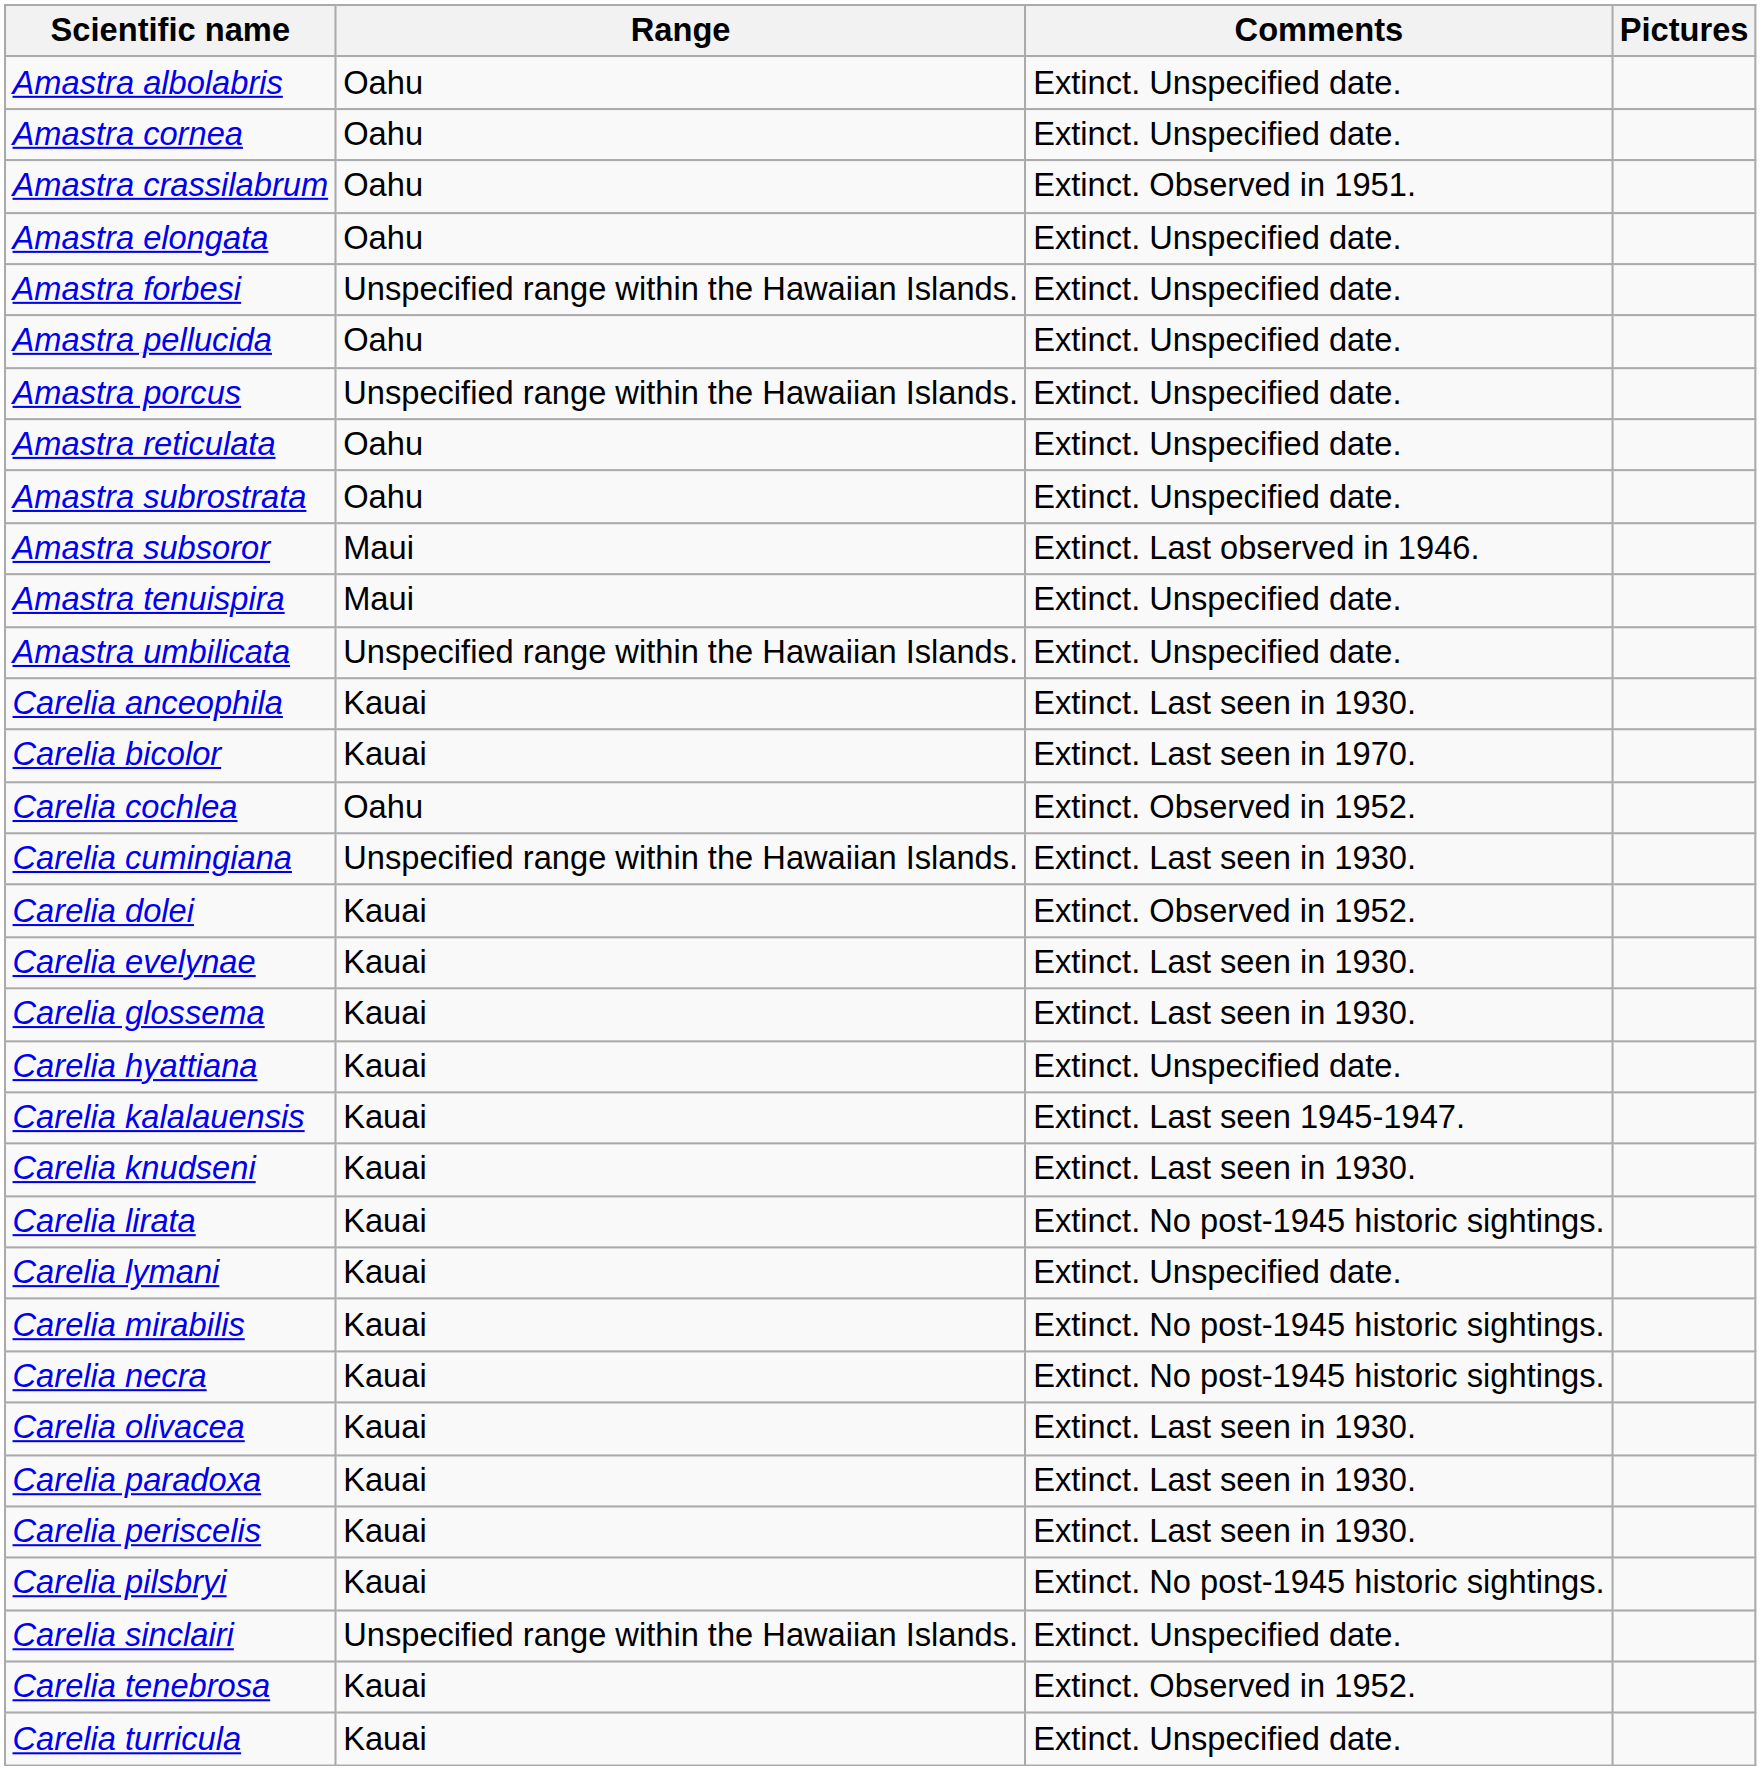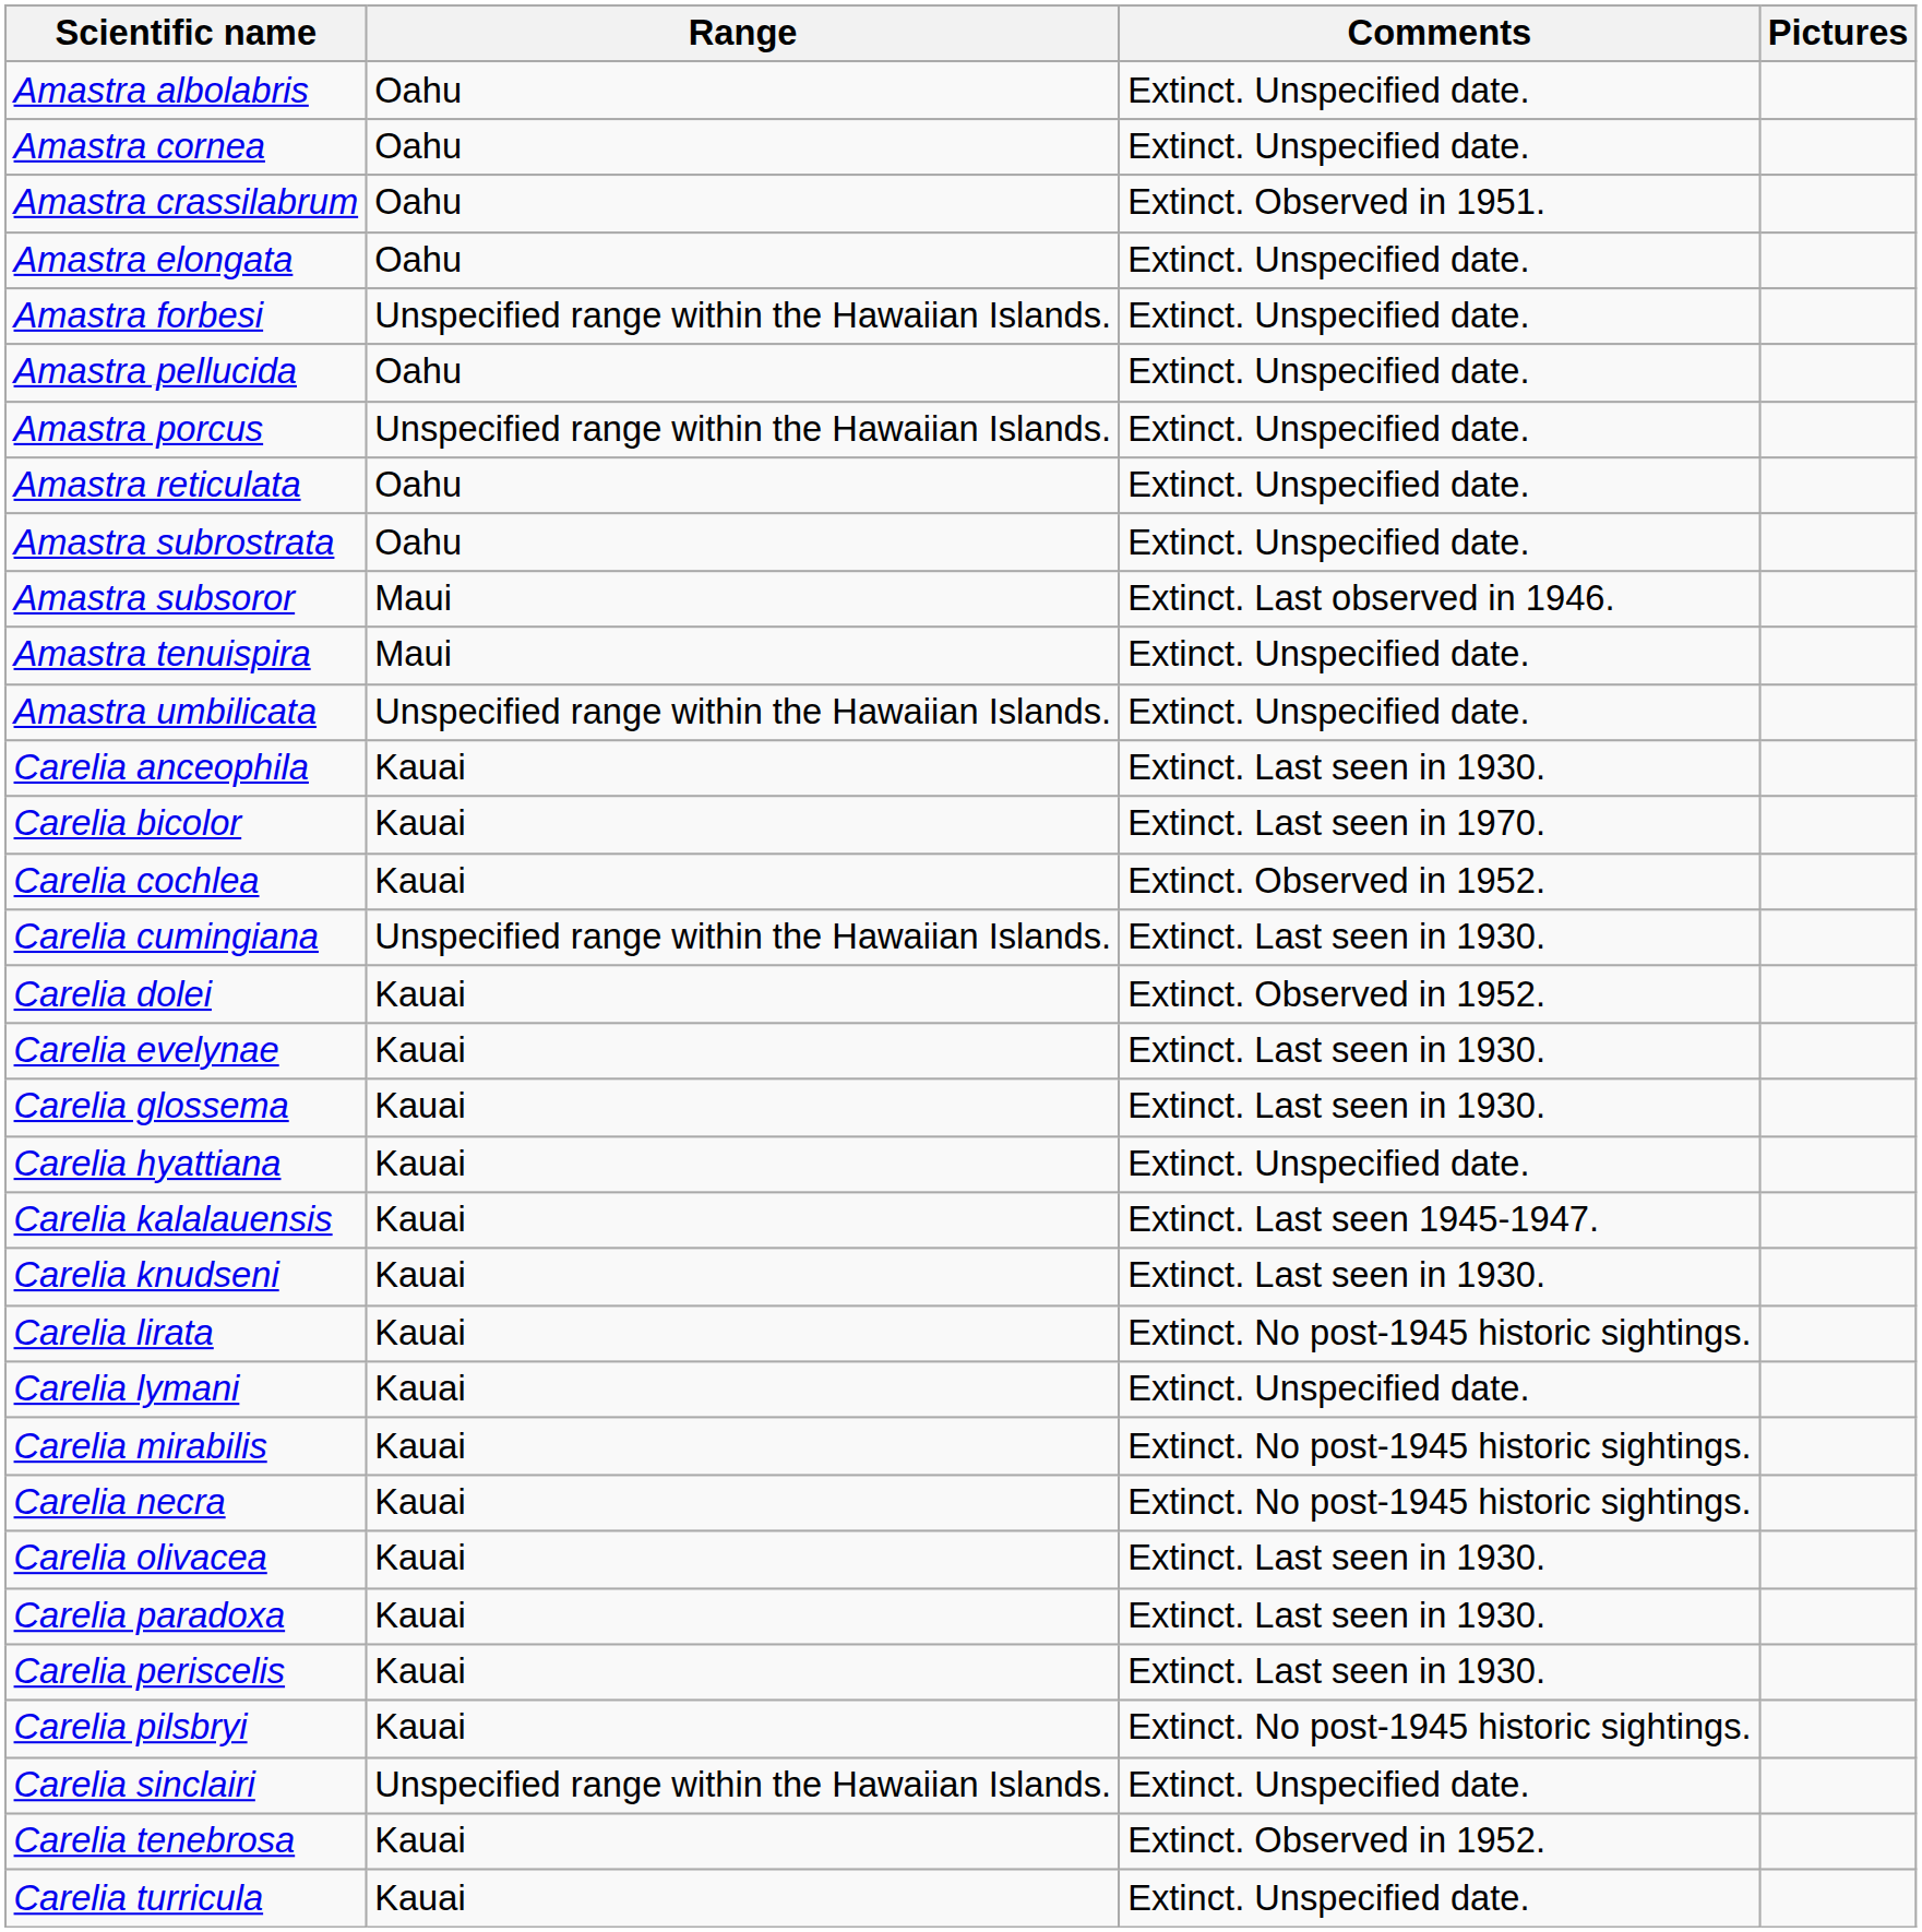 <table class="wikitable">
 <tr>
 <th>Scientific name</th>
 <th>Range</th>
 <th class="unsortable">Comments</th>
 <th class="unsortable">Pictures</th>
 </tr>
 <tr>
 <td><em><a href='#'>Amastra albolabris</a></em></td>
 <td>Oahu</td>
 <td>Extinct. Unspecified date.</td>
 <td></td>
 </tr>
 <tr>
 <td><em><a href='#'>Amastra cornea</a></em></td>
 <td>Oahu</td>
 <td>Extinct. Unspecified date.</td>
 <td></td>
 </tr>
 <tr>
 <td><em><a href='#'>Amastra crassilabrum</a></em></td>
 <td>Oahu</td>
 <td>Extinct. Observed in 1951.</td>
 <td></td>
 </tr>
 <tr>
 <td><em><a href='#'>Amastra elongata</a></em></td>
 <td>Oahu</td>
 <td>Extinct. Unspecified date.</td>
 <td></td>
 </tr>
 <tr>
 <td><em><a href='#'>Amastra forbesi</a></em></td>
 <td>Unspecified range within the Hawaiian Islands.</td>
 <td>Extinct. Unspecified date.</td>
 <td></td>
 </tr>
 <tr>
 <td><em><a href='#'>Amastra pellucida</a></em></td>
 <td>Oahu</td>
 <td>Extinct. Unspecified date.</td>
 <td></td>
 </tr>
 <tr>
 <td><em><a href='#'>Amastra porcus</a></em></td>
 <td>Unspecified range within the Hawaiian Islands.</td>
 <td>Extinct. Unspecified date.</td>
 <td></td>
 </tr>
 <tr>
 <td><em><a href='#'>Amastra reticulata</a></em></td>
 <td>Oahu</td>
 <td>Extinct. Unspecified date.</td>
 <td></td>
 </tr>
 <tr>
 <td><em><a href='#'>Amastra subrostrata</a></em></td>
 <td>Oahu</td>
 <td>Extinct. Unspecified date.</td>
 <td></td>
 </tr>
 <tr>
 <td><em><a href='#'>Amastra subsoror</a></em></td>
 <td>Maui</td>
 <td>Extinct. Last observed in 1946.</td>
 <td></td>
 </tr>
 <tr>
 <td><em><a href='#'>Amastra tenuispira</a></em></td>
 <td>Maui</td>
 <td>Extinct. Unspecified date.</td>
 <td></td>
 </tr>
 <tr>
 <td><em><a href='#'>Amastra umbilicata</a></em></td>
 <td>Unspecified range within the Hawaiian Islands.</td>
 <td>Extinct. Unspecified date.</td>
 <td></td>
 </tr>
 <tr>
 <td><em><a href='#'>Carelia anceophila</a></em></td>
 <td>Kauai</td>
 <td>Extinct. Last seen in 1930.</td>
 <td></td>
 </tr>
 <tr>
 <td><em><a href='#'>Carelia bicolor</a></em></td>
 <td>Kauai</td>
 <td>Extinct. Last seen in 1970.</td>
 <td></td>
 </tr>
 <tr>
 <td><em><a href='#'>Carelia cochlea</a></em></td>
-<td>Oahu</td>
+<td>Kauai</td>
 <td>Extinct. Observed in 1952.</td>
 <td></td>
 </tr>
 <tr>
 <td><em><a href='#'>Carelia cumingiana</a></em></td>
 <td>Unspecified range within the Hawaiian Islands.</td>
 <td>Extinct. Last seen in 1930.</td>
 <td></td>
 </tr>
 <tr>
 <td><em><a href='#'>Carelia dolei</a></em></td>
 <td>Kauai</td>
 <td>Extinct. Observed in 1952.</td>
 <td></td>
 </tr>
 <tr>
 <td><em><a href='#'>Carelia evelynae</a></em></td>
 <td>Kauai</td>
 <td>Extinct. Last seen in 1930.</td>
 <td></td>
 </tr>
 <tr>
 <td><em><a href='#'>Carelia glossema</a></em></td>
 <td>Kauai</td>
 <td>Extinct. Last seen in 1930.</td>
 <td></td>
 </tr>
 <tr>
 <td><em><a href='#'>Carelia hyattiana</a></em></td>
 <td>Kauai</td>
 <td>Extinct. Unspecified date.</td>
 <td></td>
 </tr>
 <tr>
 <td><em><a href='#'>Carelia kalalauensis</a></em></td>
 <td>Kauai</td>
 <td>Extinct. Last seen 1945-1947.</td>
 <td></td>
 </tr>
 <tr>
 <td><em><a href='#'>Carelia knudseni</a></em></td>
 <td>Kauai</td>
 <td>Extinct. Last seen in 1930.</td>
 <td></td>
 </tr>
 <tr>
 <td><em><a href='#'>Carelia lirata</a></em></td>
 <td>Kauai</td>
 <td>Extinct. No post-1945 historic sightings.</td>
 <td></td>
 </tr>
 <tr>
 <td><em><a href='#'>Carelia lymani</a></em></td>
 <td>Kauai</td>
 <td>Extinct. Unspecified date.</td>
 <td></td>
 </tr>
 <tr>
 <td><em><a href='#'>Carelia mirabilis</a></em></td>
 <td>Kauai</td>
 <td>Extinct. No post-1945 historic sightings.</td>
 <td></td>
 </tr>
 <tr>
 <td><em><a href='#'>Carelia necra</a></em></td>
 <td>Kauai</td>
 <td>Extinct. No post-1945 historic sightings.</td>
 <td></td>
 </tr>
 <tr>
 <td><em><a href='#'>Carelia olivacea</a></em></td>
 <td>Kauai</td>
 <td>Extinct. Last seen in 1930.</td>
 <td></td>
 </tr>
 <tr>
 <td><em><a href='#'>Carelia paradoxa</a></em></td>
 <td>Kauai</td>
 <td>Extinct. Last seen in 1930.</td>
 <td></td>
 </tr>
 <tr>
 <td><em><a href='#'>Carelia periscelis</a></em></td>
 <td>Kauai</td>
 <td>Extinct. Last seen in 1930.</td>
 <td></td>
 </tr>
 <tr>
 <td><em><a href='#'>Carelia pilsbryi</a></em></td>
 <td>Kauai</td>
 <td>Extinct. No post-1945 historic sightings.</td>
 <td></td>
 </tr>
 <tr>
 <td><em><a href='#'>Carelia sinclairi</a></em></td>
 <td>Unspecified range within the Hawaiian Islands.</td>
 <td>Extinct. Unspecified date.</td>
 <td></td>
 </tr>
 <tr>
 <td><em><a href='#'>Carelia tenebrosa</a></em></td>
 <td>Kauai</td>
 <td>Extinct. Observed in 1952.</td>
 <td></td>
 </tr>
 <tr>
 <td><em><a href='#'>Carelia turricula</a></em></td>
 <td>Kauai</td>
 <td>Extinct. Unspecified date.</td>
 <td></td>
 </tr>
 </table>
